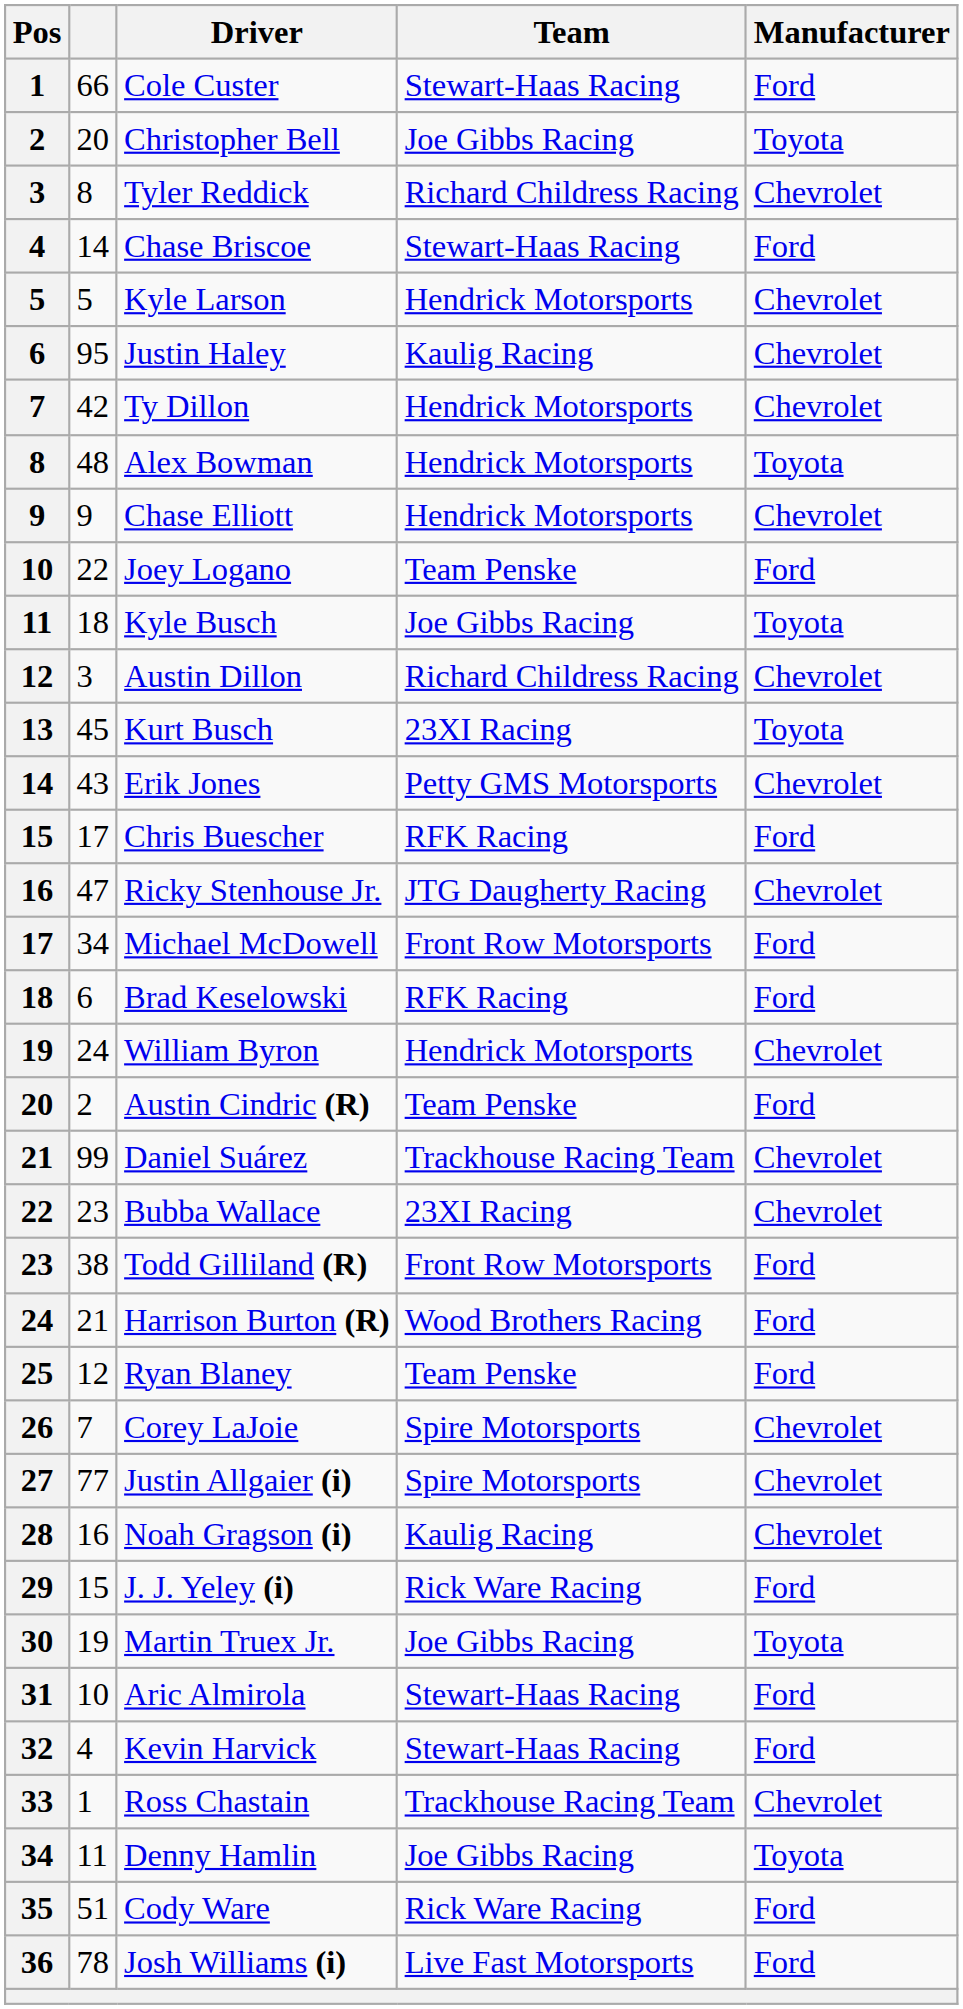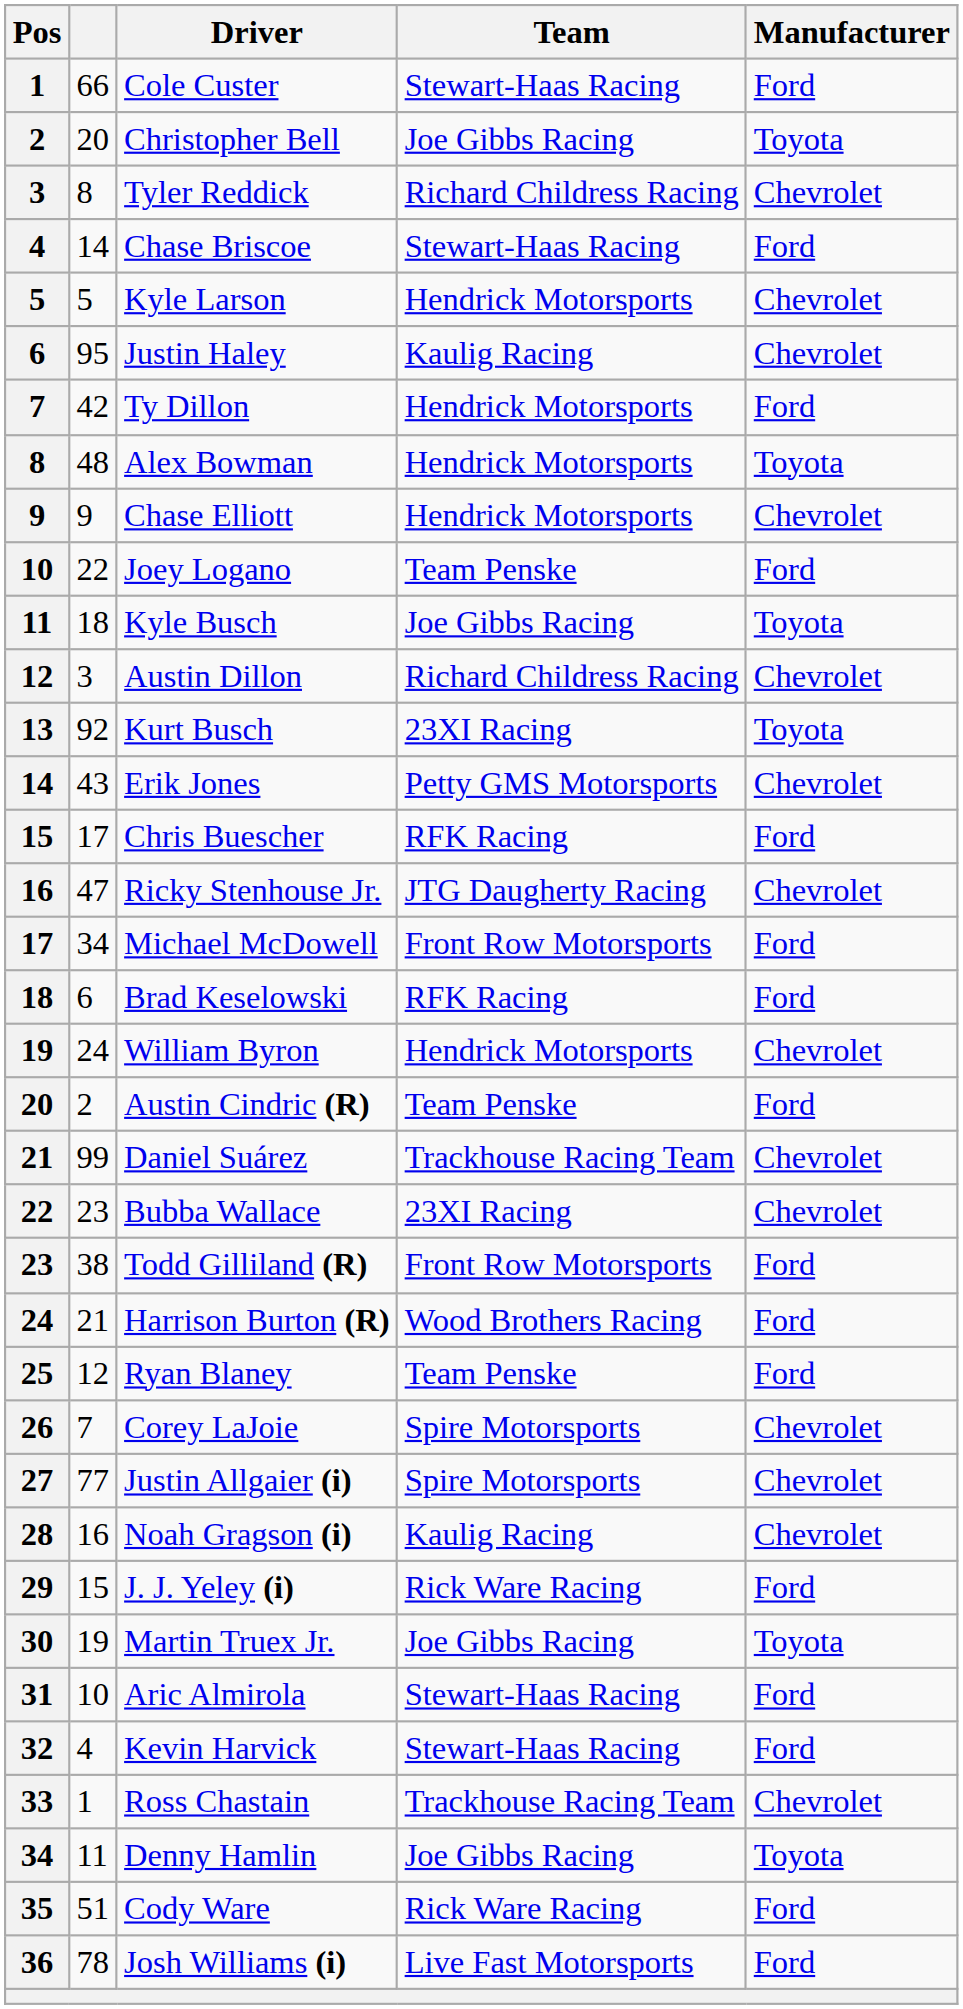 <table class="wikitable" style="font-size:95%">
 <tr>
 <th>Pos</th>
 <th></th>
 <th>Driver</th>
 <th>Team</th>
 <th>Manufacturer</th>
 </tr>
 <tr>
 <th>1</th>
 <td>66</td>
 <td><a href='#'>Cole Custer</a></td>
 <td><a href='#'>Stewart-Haas Racing</a></td>
 <td><a href='#'>Ford</a></td>
 </tr>
 <tr>
 <th>2</th>
 <td>20</td>
 <td><a href='#'>Christopher Bell</a></td>
 <td><a href='#'>Joe Gibbs Racing</a></td>
 <td><a href='#'>Toyota</a></td>
 </tr>
 <tr>
 <th>3</th>
 <td>8</td>
 <td><a href='#'>Tyler Reddick</a></td>
 <td><a href='#'>Richard Childress Racing</a></td>
 <td><a href='#'>Chevrolet</a></td>
 </tr>
 <tr>
 <th>4</th>
 <td>14</td>
 <td><a href='#'>Chase Briscoe</a></td>
 <td><a href='#'>Stewart-Haas Racing</a></td>
 <td><a href='#'>Ford</a></td>
 </tr>
 <tr>
 <th>5</th>
 <td>5</td>
 <td><a href='#'>Kyle Larson</a></td>
 <td><a href='#'>Hendrick Motorsports</a></td>
 <td><a href='#'>Chevrolet</a></td>
 </tr>
 <tr>
 <th>6</th>
 <td>95</td>
 <td><a href='#'>Justin Haley</a></td>
 <td><a href='#'>Kaulig Racing</a></td>
 <td><a href='#'>Chevrolet</a></td>
 </tr>
 <tr>
 <th>7</th>
 <td>42</td>
 <td><a href='#'>Ty Dillon</a></td>
 <td><a href='#'>Hendrick Motorsports</a></td>
-<td><a href='#'>Chevrolet</a></td>
+<td><a href='#'>Ford</a></td>
 </tr>
 <tr>
 <th>8</th>
 <td>48</td>
 <td><a href='#'>Alex Bowman</a></td>
 <td><a href='#'>Hendrick Motorsports</a></td>
 <td><a href='#'>Toyota</a></td>
 </tr>
 <tr>
 <th>9</th>
 <td>9</td>
 <td><a href='#'>Chase Elliott</a></td>
 <td><a href='#'>Hendrick Motorsports</a></td>
 <td><a href='#'>Chevrolet</a></td>
 </tr>
 <tr>
 <th>10</th>
 <td>22</td>
 <td><a href='#'>Joey Logano</a></td>
 <td><a href='#'>Team Penske</a></td>
 <td><a href='#'>Ford</a></td>
 </tr>
 <tr>
 <th>11</th>
 <td>18</td>
 <td><a href='#'>Kyle Busch</a></td>
 <td><a href='#'>Joe Gibbs Racing</a></td>
 <td><a href='#'>Toyota</a></td>
 </tr>
 <tr>
 <th>12</th>
 <td>3</td>
 <td><a href='#'>Austin Dillon</a></td>
 <td><a href='#'>Richard Childress Racing</a></td>
 <td><a href='#'>Chevrolet</a></td>
 </tr>
 <tr>
 <th>13</th>
-<td>45</td>
+<td>92</td>
 <td><a href='#'>Kurt Busch</a></td>
 <td><a href='#'>23XI Racing</a></td>
 <td><a href='#'>Toyota</a></td>
 </tr>
 <tr>
 <th>14</th>
 <td>43</td>
 <td><a href='#'>Erik Jones</a></td>
 <td><a href='#'>Petty GMS Motorsports</a></td>
 <td><a href='#'>Chevrolet</a></td>
 </tr>
 <tr>
 <th>15</th>
 <td>17</td>
 <td><a href='#'>Chris Buescher</a></td>
 <td><a href='#'>RFK Racing</a></td>
 <td><a href='#'>Ford</a></td>
 </tr>
 <tr>
 <th>16</th>
 <td>47</td>
 <td><a href='#'>Ricky Stenhouse Jr.</a></td>
 <td><a href='#'>JTG Daugherty Racing</a></td>
 <td><a href='#'>Chevrolet</a></td>
 </tr>
 <tr>
 <th>17</th>
 <td>34</td>
 <td><a href='#'>Michael McDowell</a></td>
 <td><a href='#'>Front Row Motorsports</a></td>
 <td><a href='#'>Ford</a></td>
 </tr>
 <tr>
 <th>18</th>
 <td>6</td>
 <td><a href='#'>Brad Keselowski</a></td>
 <td><a href='#'>RFK Racing</a></td>
 <td><a href='#'>Ford</a></td>
 </tr>
 <tr>
 <th>19</th>
 <td>24</td>
 <td><a href='#'>William Byron</a></td>
 <td><a href='#'>Hendrick Motorsports</a></td>
 <td><a href='#'>Chevrolet</a></td>
 </tr>
 <tr>
 <th>20</th>
 <td>2</td>
 <td><a href='#'>Austin Cindric</a> <strong>(R)</strong></td>
 <td><a href='#'>Team Penske</a></td>
 <td><a href='#'>Ford</a></td>
 </tr>
 <tr>
 <th>21</th>
 <td>99</td>
 <td><a href='#'>Daniel Suárez</a></td>
 <td><a href='#'>Trackhouse Racing Team</a></td>
 <td><a href='#'>Chevrolet</a></td>
 </tr>
 <tr>
 <th>22</th>
 <td>23</td>
 <td><a href='#'>Bubba Wallace</a></td>
 <td><a href='#'>23XI Racing</a></td>
 <td><a href='#'>Chevrolet</a></td>
 </tr>
 <tr>
 <th>23</th>
 <td>38</td>
 <td><a href='#'>Todd Gilliland</a> <strong>(R)</strong></td>
 <td><a href='#'>Front Row Motorsports</a></td>
 <td><a href='#'>Ford</a></td>
 </tr>
 <tr>
 <th>24</th>
 <td>21</td>
 <td><a href='#'>Harrison Burton</a> <strong>(R)</strong></td>
 <td><a href='#'>Wood Brothers Racing</a></td>
 <td><a href='#'>Ford</a></td>
 </tr>
 <tr>
 <th>25</th>
 <td>12</td>
 <td><a href='#'>Ryan Blaney</a></td>
 <td><a href='#'>Team Penske</a></td>
 <td><a href='#'>Ford</a></td>
 </tr>
 <tr>
 <th>26</th>
 <td>7</td>
 <td><a href='#'>Corey LaJoie</a></td>
 <td><a href='#'>Spire Motorsports</a></td>
 <td><a href='#'>Chevrolet</a></td>
 </tr>
 <tr>
 <th>27</th>
 <td>77</td>
 <td><a href='#'>Justin Allgaier</a> <strong>(i)</strong></td>
 <td><a href='#'>Spire Motorsports</a></td>
 <td><a href='#'>Chevrolet</a></td>
 </tr>
 <tr>
 <th>28</th>
 <td>16</td>
 <td><a href='#'>Noah Gragson</a> <strong>(i)</strong></td>
 <td><a href='#'>Kaulig Racing</a></td>
 <td><a href='#'>Chevrolet</a></td>
 </tr>
 <tr>
 <th>29</th>
 <td>15</td>
 <td><a href='#'>J. J. Yeley</a> <strong>(i)</strong></td>
 <td><a href='#'>Rick Ware Racing</a></td>
 <td><a href='#'>Ford</a></td>
 </tr>
 <tr>
 <th>30</th>
 <td>19</td>
 <td><a href='#'>Martin Truex Jr.</a></td>
 <td><a href='#'>Joe Gibbs Racing</a></td>
 <td><a href='#'>Toyota</a></td>
 </tr>
 <tr>
 <th>31</th>
 <td>10</td>
 <td><a href='#'>Aric Almirola</a></td>
 <td><a href='#'>Stewart-Haas Racing</a></td>
 <td><a href='#'>Ford</a></td>
 </tr>
 <tr>
 <th>32</th>
 <td>4</td>
 <td><a href='#'>Kevin Harvick</a></td>
 <td><a href='#'>Stewart-Haas Racing</a></td>
 <td><a href='#'>Ford</a></td>
 </tr>
 <tr>
 <th>33</th>
 <td>1</td>
 <td><a href='#'>Ross Chastain</a></td>
 <td><a href='#'>Trackhouse Racing Team</a></td>
 <td><a href='#'>Chevrolet</a></td>
 </tr>
 <tr>
 <th>34</th>
 <td>11</td>
 <td><a href='#'>Denny Hamlin</a></td>
 <td><a href='#'>Joe Gibbs Racing</a></td>
 <td><a href='#'>Toyota</a></td>
 </tr>
 <tr>
 <th>35</th>
 <td>51</td>
 <td><a href='#'>Cody Ware</a></td>
 <td><a href='#'>Rick Ware Racing</a></td>
 <td><a href='#'>Ford</a></td>
 </tr>
 <tr>
 <th>36</th>
 <td>78</td>
 <td><a href='#'>Josh Williams</a> <strong>(i)</strong></td>
 <td><a href='#'>Live Fast Motorsports</a></td>
 <td><a href='#'>Ford</a></td>
 </tr>
 <tr>
 <th colspan="7"></th>
 </tr>
 </table>
